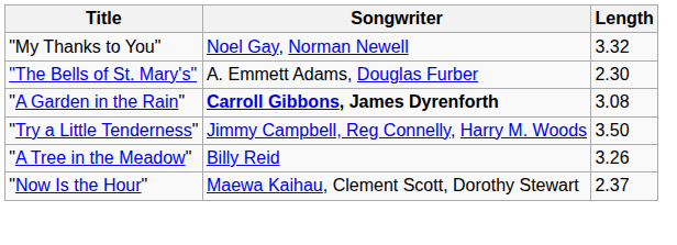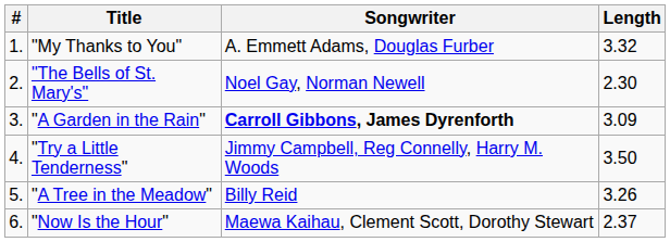 <table class="wikitable">
 <tr>
+<th>#</th>
 <th>Title</th>
 <th>Songwriter</th>
 <th>Length</th>
 </tr>
 <tr>
+<td>1.</td>
 <td>"My Thanks to You"</td>
-<td><a href='#'>Noel Gay</a>, <a href='#'>Norman Newell</a></td>
+<td>A. Emmett Adams, <a href='#'>Douglas Furber</a></td>
 <td>3.32</td>
 </tr>
 <tr>
+<td>2.</td>
 <td><a href='#'>"The Bells of St. Mary's"</a></td>
-<td>A. Emmett Adams, <a href='#'>Douglas Furber</a></td>
+<td><a href='#'>Noel Gay</a>, <a href='#'>Norman Newell</a></td>
 <td>2.30</td>
 </tr>
 <tr>
+<td>3.</td>
 <td>"<a href='#'>A Garden in the Rain</a>"</td>
 <td><strong><a href='#'>Carroll Gibbons</a>, James Dyrenforth</strong></td>
-<td>3.08</td>
+<td>3.09</td>
 </tr>
 <tr>
+<td>4.</td>
 <td>"<a href='#'>Try a Little Tenderness</a>"</td>
 <td><a href='#'>Jimmy Campbell, Reg Connelly</a>, <a href='#'>Harry M. Woods</a></td>
 <td>3.50</td>
 </tr>
 <tr>
+<td>5.</td>
 <td>"<a href='#'>A Tree in the Meadow</a>"</td>
 <td><a href='#'>Billy Reid</a></td>
 <td>3.26</td>
 </tr>
 <tr>
+<td>6.</td>
 <td>"<a href='#'>Now Is the Hour</a>"</td>
 <td><a href='#'>Maewa Kaihau</a>, Clement Scott, Dorothy Stewart</td>
 <td>2.37</td>
 </tr>
 </table>
